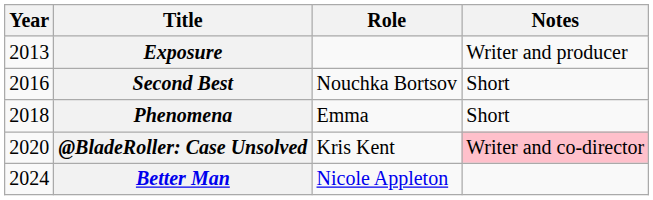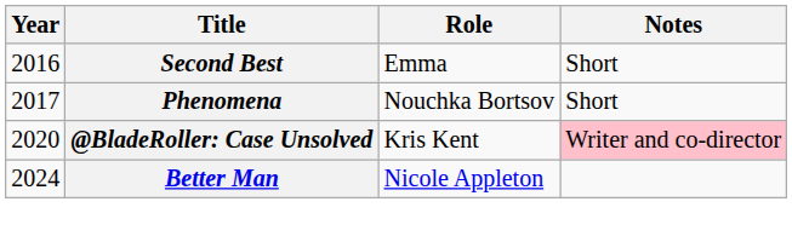 <table class="wikitable plainrowheaders sortable">
 <tr>
 <th scope="col">Year</th>
 <th scope="col">Title</th>
 <th scope="col">Role</th>
 <th class="unsortable">Notes</th>
 </tr>
 <tr>
-<td>2013</td>
-<th scope="row"><em>Exposure</em></th>
-<td></td>
-<td>Writer and producer</td>
-</tr>
-<tr>
 <td>2016</td>
 <th scope="row"><em>Second Best</em></th>
-<td>Nouchka Bortsov</td>
+<td>Emma</td>
 <td>Short</td>
 </tr>
 <tr>
-<td>2018</td>
+<td>2017</td>
 <th scope="row"><em>Phenomena</em></th>
-<td>Emma</td>
+<td>Nouchka Bortsov</td>
 <td>Short</td>
 </tr>
 <tr>
 <td>2020</td>
 <th scope="row"><em>@BladeRoller: Case Unsolved</em></th>
 <td>Kris Kent</td>
 <td style="background: pink;">Writer and co-director</td>
 </tr>
 <tr>
 <td>2024</td>
 <th scope="row"><em><a href='#'>Better Man</a></em></th>
 <td><a href='#'>Nicole Appleton</a></td>
 <td></td>
 </tr>
 </table>
